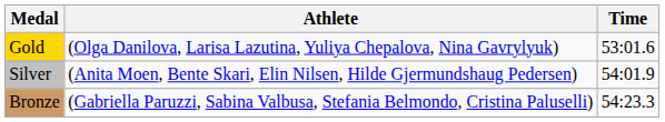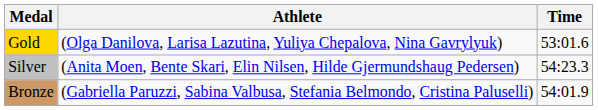 <table class="wikitable">
 <tr style="background:#efefef;">
 <th>Medal</th>
 <th>Athlete</th>
 <th>Time</th>
 </tr>
 <tr>
 <td style="background:gold;">Gold</td>
 <td> (<a href='#'>Olga Danilova</a>, <a href='#'>Larisa Lazutina</a>, <a href='#'>Yuliya Chepalova</a>, <a href='#'>Nina Gavrylyuk</a>)</td>
 <td>53:01.6</td>
 </tr>
 <tr>
 <td style="background:silver;">Silver</td>
 <td> (<a href='#'>Anita Moen</a>, <a href='#'>Bente Skari</a>, <a href='#'>Elin Nilsen</a>, <a href='#'>Hilde Gjermundshaug Pedersen</a>)</td>
-<td>54:01.9</td>
+<td>54:23.3</td>
 </tr>
 <tr>
 <td style="background:#c96;">Bronze</td>
 <td> (<a href='#'>Gabriella Paruzzi</a>, <a href='#'>Sabina Valbusa</a>, <a href='#'>Stefania Belmondo</a>, <a href='#'>Cristina Paluselli</a>)</td>
-<td>54:23.3</td>
+<td>54:01.9</td>
 </tr>
 </table>
